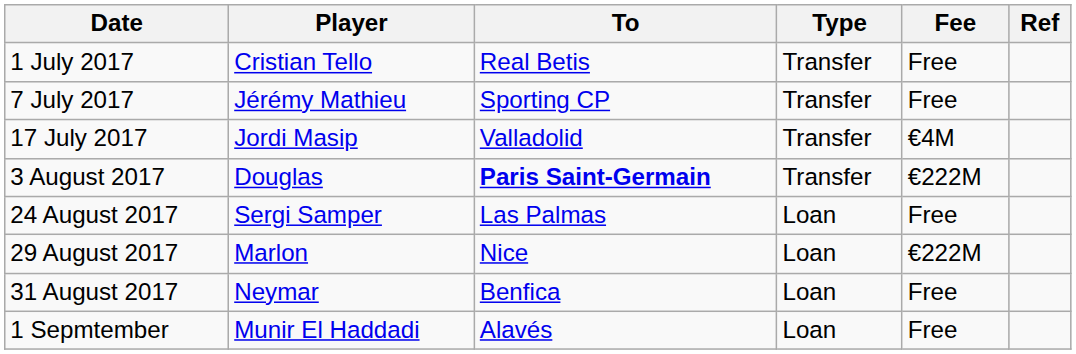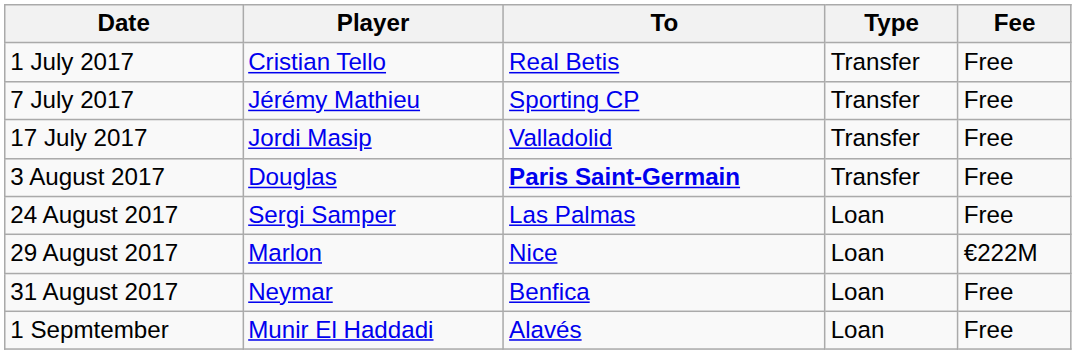 <table class="wikitable" style="width:80%;">
 <tr>
 <th>Date</th>
 <th>Player</th>
 <th>To</th>
 <th>Type</th>
 <th>Fee</th>
-<th>Ref</th>
 </tr>
 <tr>
 <td>1 July 2017</td>
 <td> <a href='#'>Cristian Tello</a></td>
 <td> <a href='#'>Real Betis</a></td>
 <td>Transfer</td>
 <td>Free</td>
-<td></td>
 </tr>
 <tr>
 <td>7 July 2017</td>
 <td> <a href='#'>Jérémy Mathieu</a></td>
 <td> <a href='#'>Sporting CP</a></td>
 <td>Transfer</td>
 <td>Free</td>
-<td></td>
 </tr>
 <tr>
 <td>17 July 2017</td>
 <td> <a href='#'>Jordi Masip</a></td>
 <td><a href='#'>Valladolid</a></td>
 <td>Transfer</td>
-<td>€4M</td>
-<td></td>
+<td>Free</td>
 </tr>
 <tr>
 <td>3 August 2017</td>
 <td> <a href='#'>Douglas</a></td>
 <td><strong> <a href='#'>Paris Saint-Germain</a></strong></td>
 <td>Transfer</td>
-<td>€222M</td>
-<td></td>
+<td>Free</td>
 </tr>
 <tr>
 <td>24 August 2017</td>
 <td> <a href='#'>Sergi Samper</a></td>
 <td> <a href='#'>Las Palmas</a></td>
 <td>Loan</td>
 <td>Free</td>
-<td></td>
 </tr>
 <tr>
 <td>29 August 2017</td>
 <td> <a href='#'>Marlon</a></td>
 <td> <a href='#'>Nice</a></td>
 <td>Loan</td>
 <td>€222M</td>
-<td></td>
 </tr>
 <tr>
 <td>31 August 2017</td>
 <td> <a href='#'>Neymar</a></td>
 <td> <a href='#'>Benfica</a></td>
 <td>Loan</td>
 <td>Free</td>
-<td></td>
 </tr>
 <tr>
 <td>1 Sepmtember</td>
 <td> <a href='#'>Munir El Haddadi</a></td>
 <td> <a href='#'>Alavés</a></td>
 <td>Loan</td>
 <td>Free</td>
-<td></td>
 </tr>
 </table>
